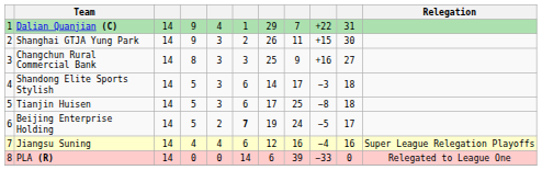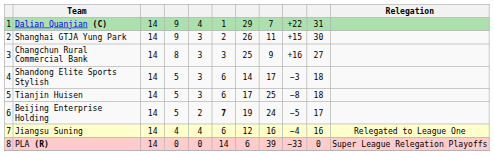 <table class=wikitable style=text-align:center>
 <tr>
 <th></th>
 <th width=200>Team</th>
 <th width=32></th>
 <th width=32></th>
 <th width=32></th>
 <th width=32></th>
 <th width=32></th>
 <th width=32></th>
 <th width=32></th>
 <th width=32></th>
 <th>Relegation</th>
 </tr>
 <tr bgcolor=#ACE1AF>
 <td>1</td>
 <td align=left><a href='#'>Dalian Quanjian</a> <strong>(C)</strong></td>
 <td>14</td>
 <td>9</td>
 <td>4</td>
 <td>1</td>
 <td>29</td>
 <td>7</td>
 <td>+22</td>
 <td>31</td>
 <td></td>
 </tr>
 <tr>
 <td>2</td>
 <td align=left>Shanghai GTJA Yung Park</td>
 <td>14</td>
 <td>9</td>
 <td>3</td>
 <td>2</td>
 <td>26</td>
 <td>11</td>
 <td>+15</td>
 <td>30</td>
 <td></td>
 </tr>
 <tr>
 <td>3</td>
 <td align=left>Changchun Rural Commercial Bank</td>
 <td>14</td>
 <td>8</td>
 <td>3</td>
 <td>3</td>
 <td>25</td>
 <td>9</td>
 <td>+16</td>
 <td>27</td>
 <td></td>
 </tr>
 <tr>
 <td>4</td>
 <td align=left>Shandong Elite Sports Stylish</td>
 <td>14</td>
 <td>5</td>
 <td>3</td>
 <td>6</td>
 <td>14</td>
 <td>17</td>
 <td>−3</td>
 <td>18</td>
 <td></td>
 </tr>
 <tr>
 <td>5</td>
 <td align=left>Tianjin Huisen</td>
 <td>14</td>
 <td>5</td>
 <td>3</td>
 <td>6</td>
 <td>17</td>
 <td>25</td>
 <td>−8</td>
 <td>18</td>
 <td></td>
 </tr>
 <tr>
 <td>6</td>
 <td align=left>Beijing Enterprise Holding</td>
 <td>14</td>
 <td>5</td>
 <td>2</td>
 <td><strong>7</strong></td>
 <td>19</td>
 <td>24</td>
 <td>−5</td>
 <td>17</td>
 <td></td>
 </tr>
 <tr bgcolor=#FFFFCC>
 <td>7</td>
 <td align=left>Jiangsu Suning</td>
 <td>14</td>
 <td>4</td>
 <td>4</td>
 <td>6</td>
 <td>12</td>
 <td>16</td>
 <td>−4</td>
 <td>16</td>
-<td>Super League Relegation Playoffs</td>
+<td>Relegated to League One</td>
 </tr>
 <tr bgcolor=#FFCCCC>
 <td>8</td>
 <td align=left>PLA <strong>(R)</strong></td>
 <td>14</td>
 <td>0</td>
 <td>0</td>
 <td>14</td>
 <td>6</td>
 <td>39</td>
 <td>−33</td>
 <td>0</td>
-<td>Relegated to League One</td>
+<td>Super League Relegation Playoffs</td>
 </tr>
 <tr>
 </tr>
 </table>
